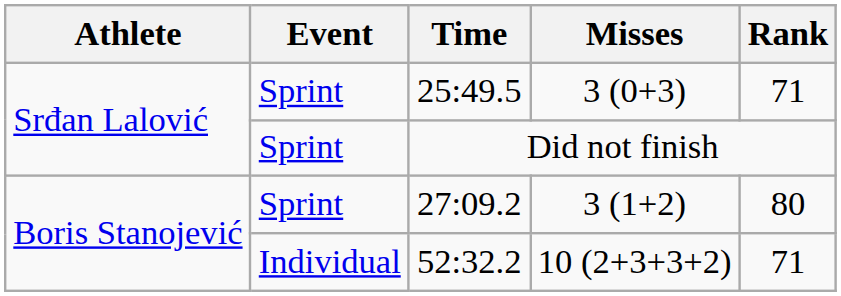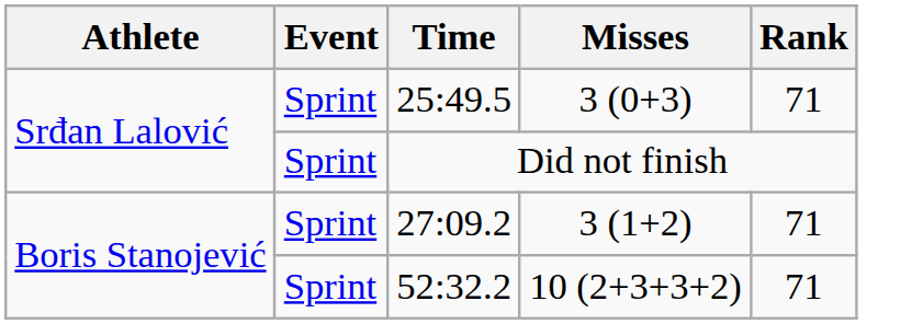 <table class="wikitable" style="font-size:90%">
 <tr>
 <th>Athlete</th>
 <th>Event</th>
 <th>Time</th>
 <th>Misses</th>
 <th>Rank</th>
 </tr>
 <tr align=center>
 <td align=left rowspan=2><a href='#'>Srđan Lalović</a></td>
 <td align=left><a href='#'>Sprint</a></td>
 <td>25:49.5</td>
 <td>3 (0+3)</td>
 <td>71</td>
 </tr>
 <tr align=center>
 <td align=left><a href='#'>Sprint</a></td>
 <td colspan=3>Did not finish</td>
 </tr>
 <tr align=center>
 <td align=left rowspan=2><a href='#'>Boris Stanojević</a></td>
 <td align=left><a href='#'>Sprint</a></td>
 <td>27:09.2</td>
 <td>3 (1+2)</td>
-<td>80</td>
+<td>71</td>
 </tr>
 <tr align=center>
-<td align=left><a href='#'>Individual</a></td>
+<td align=left><a href='#'>Sprint</a></td>
 <td>52:32.2</td>
 <td>10 (2+3+3+2)</td>
 <td>71</td>
 </tr>
 </table>
